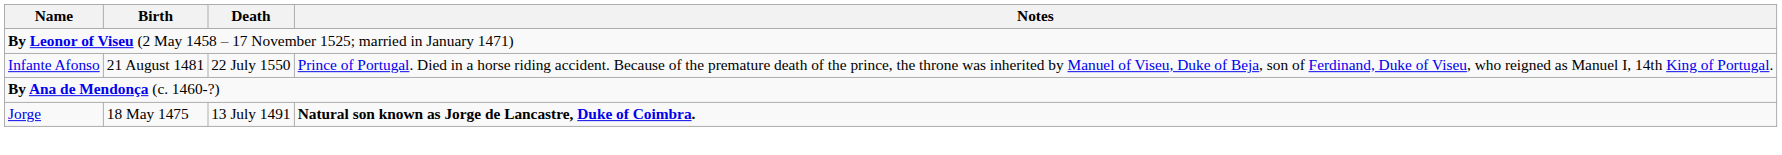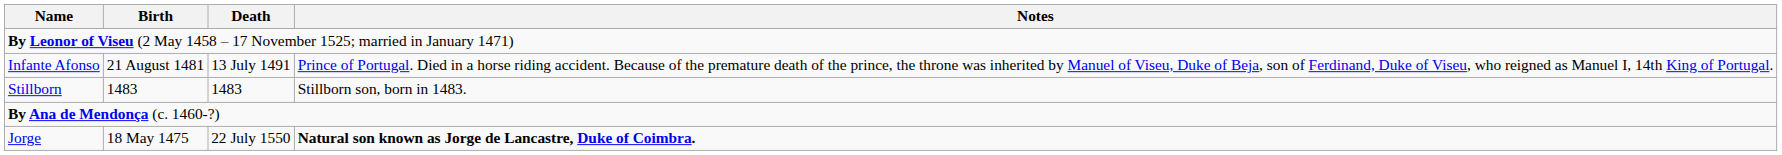 <table class="wikitable">
 <tr>
 <th>Name</th>
 <th>Birth</th>
 <th>Death</th>
 <th>Notes</th>
 </tr>
 <tr>
 <td colspan=4><strong>By <a href='#'>Leonor of Viseu</a></strong> (2 May 1458 – 17 November 1525; married in January 1471)</td>
 </tr>
 <tr>
 <td><a href='#'>Infante Afonso</a></td>
 <td>21 August 1481</td>
-<td>22 July 1550</td>
+<td>13 July 1491</td>
 <td><a href='#'>Prince of Portugal</a>. Died in a horse riding accident. Because of the premature death of the prince, the throne was inherited by <a href='#'>Manuel of Viseu, Duke of Beja</a>, son of <a href='#'>Ferdinand, Duke of Viseu</a>, who reigned as Manuel I, 14th <a href='#'>King of Portugal</a>.</td>
+</tr>
+<tr>
+<td><a href='#'>Stillborn</a></td>
+<td>1483</td>
+<td>1483</td>
+<td>Stillborn son, born in 1483.</td>
 </tr>
 <tr>
 <td colspan=4><strong>By <a href='#'>Ana de Mendonça</a></strong> (c. 1460-?)</td>
 </tr>
 <tr>
 <td><a href='#'>Jorge</a></td>
 <td>18 May 1475</td>
-<td>13 July 1491</td>
+<td>22 July 1550</td>
 <td><strong>Natural son known as Jorge de Lancastre, <a href='#'>Duke of Coimbra</a>.</strong></td>
 </tr>
 </table>
